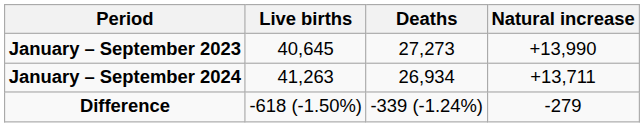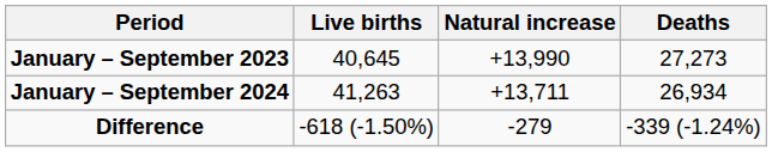 <table class="wikitable" style="text-align:center;">
 <tr>
 <th>Period</th>
 <th>Live births</th>
+<th>Natural increase</th>
 <th>Deaths</th>
-<th>Natural increase</th>
 </tr>
 <tr>
 <td><strong>January – September 2023</strong></td>
 <td>40,645</td>
+<td>+13,990</td>
 <td>27,273</td>
-<td>+13,990</td>
 </tr>
 <tr>
 <td><strong>January – September 2024</strong></td>
 <td>41,263</td>
+<td>+13,711</td>
 <td>26,934</td>
-<td>+13,711</td>
 </tr>
 <tr>
 <td><strong>Difference</strong></td>
 <td> -618 (-1.50%)</td>
+<td> -279</td>
 <td> -339 (-1.24%)</td>
-<td> -279</td>
 </tr>
 </table>
